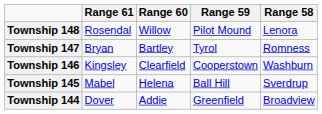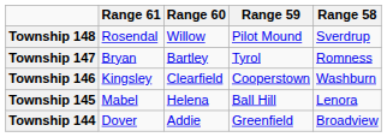 <table class="wikitable" style="margin-left: auto; margin-right: auto; border: none;">
 <tr>
 <td></td>
 <th scope="col">Range 61</th>
 <th scope="col">Range 60</th>
 <th scope="col">Range 59</th>
 <th scope="col">Range 58</th>
 </tr>
 <tr>
 <th scope="col">Township 148</th>
 <td><a href='#'>Rosendal</a></td>
 <td><a href='#'>Willow</a></td>
 <td><a href='#'>Pilot Mound</a></td>
-<td><a href='#'>Lenora</a></td>
+<td><a href='#'>Sverdrup</a></td>
 </tr>
 <tr>
 <th scope="col">Township 147</th>
 <td><a href='#'>Bryan</a></td>
 <td><a href='#'>Bartley</a></td>
 <td><a href='#'>Tyrol</a></td>
 <td><a href='#'>Romness</a></td>
 </tr>
 <tr>
 <th scope="col">Township 146</th>
 <td><a href='#'>Kingsley</a></td>
 <td><a href='#'>Clearfield</a></td>
 <td><a href='#'>Cooperstown</a></td>
 <td><a href='#'>Washburn</a></td>
 </tr>
 <tr>
 <th scope="col">Township 145</th>
 <td><a href='#'>Mabel</a></td>
 <td><a href='#'>Helena</a></td>
 <td><a href='#'>Ball Hill</a></td>
-<td><a href='#'>Sverdrup</a></td>
+<td><a href='#'>Lenora</a></td>
 </tr>
 <tr>
 <th scope="col">Township 144</th>
 <td><a href='#'>Dover</a></td>
 <td><a href='#'>Addie</a></td>
 <td><a href='#'>Greenfield</a></td>
 <td><a href='#'>Broadview</a></td>
 </tr>
 </table>
